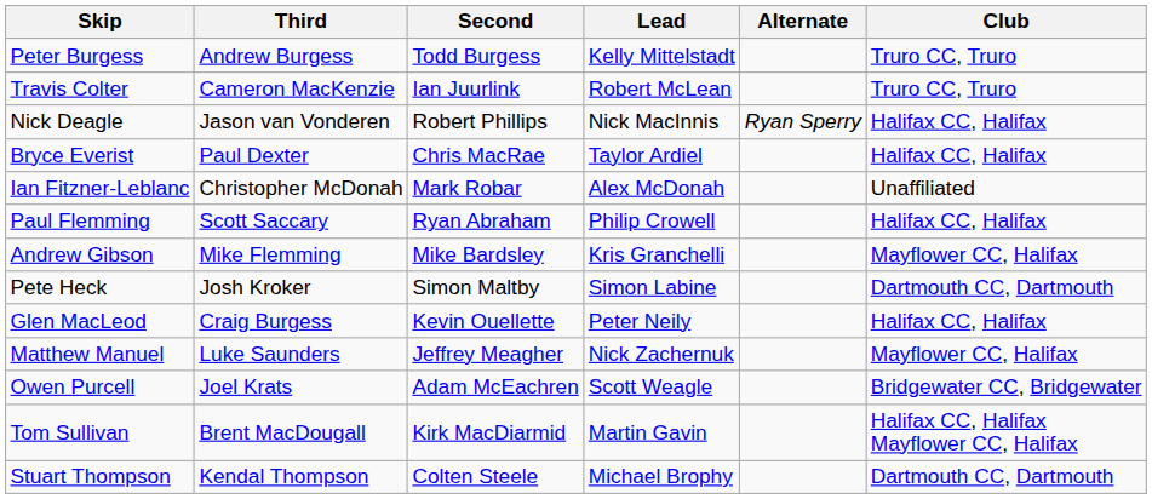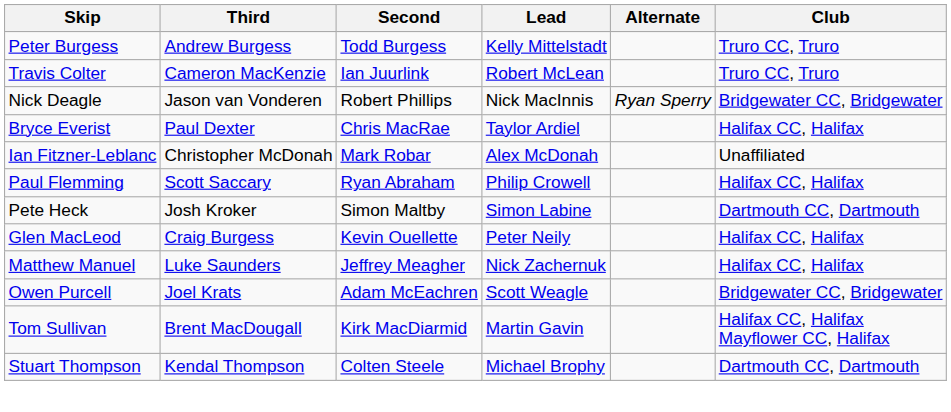 <table class="wikitable">
 <tr>
 <th scope="col">Skip</th>
 <th scope="col">Third</th>
 <th scope="col">Second</th>
 <th scope="col">Lead</th>
 <th scope="col">Alternate</th>
 <th scope="col">Club</th>
 </tr>
 <tr>
 <td><a href='#'>Peter Burgess</a></td>
 <td><a href='#'>Andrew Burgess</a></td>
 <td><a href='#'>Todd Burgess</a></td>
 <td><a href='#'>Kelly Mittelstadt</a></td>
 <td></td>
 <td><a href='#'>Truro CC</a>, <a href='#'>Truro</a></td>
 </tr>
 <tr>
 <td><a href='#'>Travis Colter</a></td>
 <td><a href='#'>Cameron MacKenzie</a></td>
 <td><a href='#'>Ian Juurlink</a></td>
 <td><a href='#'>Robert McLean</a></td>
 <td></td>
 <td><a href='#'>Truro CC</a>, <a href='#'>Truro</a></td>
 </tr>
 <tr>
 <td>Nick Deagle</td>
 <td>Jason van Vonderen</td>
 <td>Robert Phillips</td>
 <td>Nick MacInnis</td>
 <td><em>Ryan Sperry</em></td>
-<td><a href='#'>Halifax CC</a>, <a href='#'>Halifax</a></td>
+<td><a href='#'>Bridgewater CC</a>, <a href='#'>Bridgewater</a></td>
 </tr>
 <tr>
 <td><a href='#'>Bryce Everist</a></td>
 <td><a href='#'>Paul Dexter</a></td>
 <td><a href='#'>Chris MacRae</a></td>
 <td><a href='#'>Taylor Ardiel</a></td>
 <td></td>
 <td><a href='#'>Halifax CC</a>, <a href='#'>Halifax</a></td>
 </tr>
 <tr>
 <td><a href='#'>Ian Fitzner-Leblanc</a></td>
 <td>Christopher McDonah</td>
 <td><a href='#'>Mark Robar</a></td>
 <td><a href='#'>Alex McDonah</a></td>
 <td></td>
 <td>Unaffiliated</td>
 </tr>
 <tr>
 <td><a href='#'>Paul Flemming</a></td>
 <td><a href='#'>Scott Saccary</a></td>
 <td><a href='#'>Ryan Abraham</a></td>
 <td><a href='#'>Philip Crowell</a></td>
 <td></td>
 <td><a href='#'>Halifax CC</a>, <a href='#'>Halifax</a></td>
 </tr>
 <tr>
-<td><a href='#'>Andrew Gibson</a></td>
-<td><a href='#'>Mike Flemming</a></td>
-<td><a href='#'>Mike Bardsley</a></td>
-<td><a href='#'>Kris Granchelli</a></td>
-<td></td>
-<td><a href='#'>Mayflower CC</a>, <a href='#'>Halifax</a></td>
-</tr>
-<tr>
 <td>Pete Heck</td>
 <td>Josh Kroker</td>
 <td>Simon Maltby</td>
 <td><a href='#'>Simon Labine</a></td>
 <td></td>
 <td><a href='#'>Dartmouth CC</a>, <a href='#'>Dartmouth</a></td>
 </tr>
 <tr>
 <td><a href='#'>Glen MacLeod</a></td>
 <td><a href='#'>Craig Burgess</a></td>
 <td><a href='#'>Kevin Ouellette</a></td>
 <td><a href='#'>Peter Neily</a></td>
 <td></td>
 <td><a href='#'>Halifax CC</a>, <a href='#'>Halifax</a></td>
 </tr>
 <tr>
 <td><a href='#'>Matthew Manuel</a></td>
 <td><a href='#'>Luke Saunders</a></td>
 <td><a href='#'>Jeffrey Meagher</a></td>
 <td><a href='#'>Nick Zachernuk</a></td>
 <td></td>
-<td><a href='#'>Mayflower CC</a>, <a href='#'>Halifax</a></td>
+<td><a href='#'>Halifax CC</a>, <a href='#'>Halifax</a></td>
 </tr>
 <tr>
 <td><a href='#'>Owen Purcell</a></td>
 <td><a href='#'>Joel Krats</a></td>
 <td><a href='#'>Adam McEachren</a></td>
 <td><a href='#'>Scott Weagle</a></td>
 <td></td>
 <td><a href='#'>Bridgewater CC</a>, <a href='#'>Bridgewater</a></td>
 </tr>
 <tr>
 <td><a href='#'>Tom Sullivan</a></td>
 <td><a href='#'>Brent MacDougall</a></td>
 <td><a href='#'>Kirk MacDiarmid</a></td>
 <td><a href='#'>Martin Gavin</a></td>
 <td></td>
 <td><a href='#'>Halifax CC</a>, <a href='#'>Halifax</a> <br> <a href='#'>Mayflower CC</a>, <a href='#'>Halifax</a></td>
 </tr>
 <tr>
 <td><a href='#'>Stuart Thompson</a></td>
 <td><a href='#'>Kendal Thompson</a></td>
 <td><a href='#'>Colten Steele</a></td>
 <td><a href='#'>Michael Brophy</a></td>
 <td></td>
 <td><a href='#'>Dartmouth CC</a>, <a href='#'>Dartmouth</a></td>
 </tr>
 </table>
